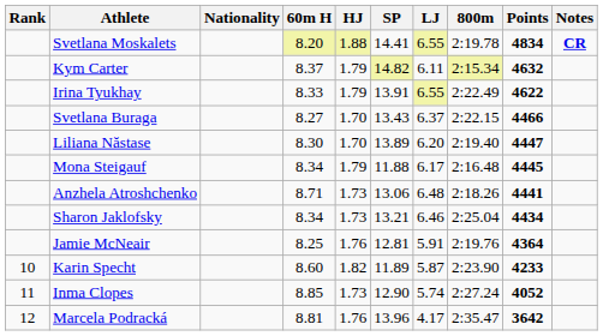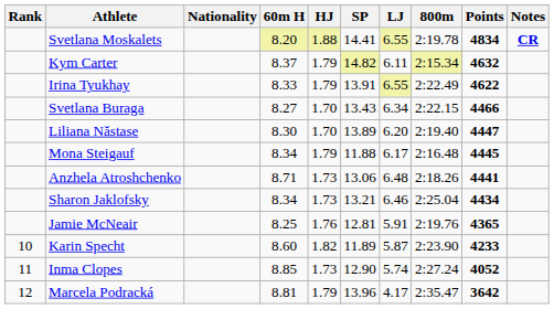 <table class="wikitable sortable" style=" text-align:center">
 <tr>
 <th>Rank</th>
 <th>Athlete</th>
 <th>Nationality</th>
 <th>60m H</th>
 <th>HJ</th>
 <th>SP</th>
 <th>LJ</th>
 <th>800m</th>
 <th>Points</th>
 <th>Notes</th>
 </tr>
 <tr>
 <td></td>
 <td align=left><a href='#'>Svetlana Moskalets</a></td>
 <td align=left></td>
 <td bgcolor=#F2F5A9>8.20</td>
 <td bgcolor=#F2F5A9>1.88</td>
 <td>14.41</td>
 <td bgcolor=#F2F5A9>6.55</td>
 <td>2:19.78</td>
 <td><strong>4834</strong></td>
 <td><strong><a href='#'>CR</a></strong></td>
 </tr>
 <tr>
 <td></td>
 <td align=left><a href='#'>Kym Carter</a></td>
 <td align=left></td>
 <td>8.37</td>
 <td>1.79</td>
 <td bgcolor=#F2F5A9>14.82</td>
 <td>6.11</td>
 <td bgcolor=#F2F5A9>2:15.34</td>
 <td><strong>4632</strong></td>
 <td></td>
 </tr>
 <tr>
 <td></td>
 <td align=left><a href='#'>Irina Tyukhay</a></td>
 <td align=left></td>
 <td>8.33</td>
 <td>1.79</td>
 <td>13.91</td>
 <td bgcolor=#F2F5A9>6.55</td>
 <td>2:22.49</td>
 <td><strong>4622</strong></td>
 <td></td>
 </tr>
 <tr>
 <td></td>
 <td align=left><a href='#'>Svetlana Buraga</a></td>
 <td align=left></td>
 <td>8.27</td>
 <td>1.70</td>
 <td>13.43</td>
-<td>6.37</td>
+<td>6.34</td>
 <td>2:22.15</td>
 <td><strong>4466</strong></td>
 <td></td>
 </tr>
 <tr>
 <td></td>
 <td align=left><a href='#'>Liliana Năstase</a></td>
 <td align=left></td>
 <td>8.30</td>
 <td>1.70</td>
 <td>13.89</td>
 <td>6.20</td>
 <td>2:19.40</td>
 <td><strong>4447</strong></td>
 <td></td>
 </tr>
 <tr>
 <td></td>
 <td align=left><a href='#'>Mona Steigauf</a></td>
 <td align=left></td>
 <td>8.34</td>
 <td>1.79</td>
 <td>11.88</td>
 <td>6.17</td>
 <td>2:16.48</td>
 <td><strong>4445</strong></td>
 <td></td>
 </tr>
 <tr>
 <td></td>
 <td align=left><a href='#'>Anzhela Atroshchenko</a></td>
 <td align=left></td>
 <td>8.71</td>
 <td>1.73</td>
 <td>13.06</td>
 <td>6.48</td>
 <td>2:18.26</td>
 <td><strong>4441</strong></td>
 <td></td>
 </tr>
 <tr>
 <td></td>
 <td align=left><a href='#'>Sharon Jaklofsky</a></td>
 <td align=left></td>
 <td>8.34</td>
 <td>1.73</td>
 <td>13.21</td>
 <td>6.46</td>
 <td>2:25.04</td>
 <td><strong>4434</strong></td>
 <td></td>
 </tr>
 <tr>
 <td></td>
 <td align=left><a href='#'>Jamie McNeair</a></td>
 <td align=left></td>
 <td>8.25</td>
 <td>1.76</td>
 <td>12.81</td>
 <td>5.91</td>
 <td>2:19.76</td>
-<td><strong>4364</strong></td>
+<td><strong>4365</strong></td>
 <td></td>
 </tr>
 <tr>
 <td>10</td>
 <td align=left><a href='#'>Karin Specht</a></td>
 <td align=left></td>
 <td>8.60</td>
 <td>1.82</td>
 <td>11.89</td>
 <td>5.87</td>
 <td>2:23.90</td>
 <td><strong>4233</strong></td>
 <td></td>
 </tr>
 <tr>
 <td>11</td>
 <td align=left><a href='#'>Inma Clopes</a></td>
 <td align=left></td>
 <td>8.85</td>
 <td>1.73</td>
 <td>12.90</td>
 <td>5.74</td>
 <td>2:27.24</td>
 <td><strong>4052</strong></td>
 <td></td>
 </tr>
 <tr>
 <td>12</td>
 <td align=left><a href='#'>Marcela Podracká</a></td>
 <td align=left></td>
 <td>8.81</td>
-<td>1.76</td>
+<td>1.79</td>
 <td>13.96</td>
 <td>4.17</td>
 <td>2:35.47</td>
 <td><strong>3642</strong></td>
 <td></td>
 </tr>
 </table>
